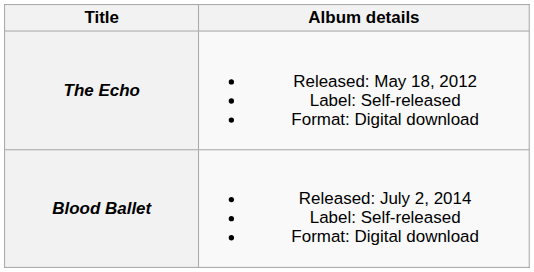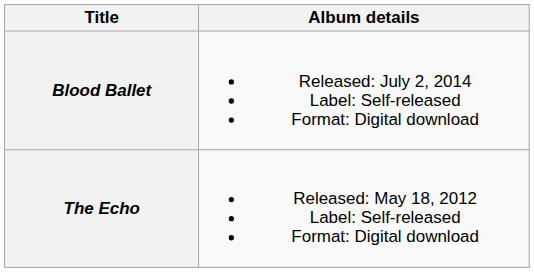 <table class="wikitable plainrowheaders" style="text-align:center;">
 <tr>
 <th scope="col" style="width:11em;">Title</th>
 <th scope="col" style="width:19em;">Album details</th>
 </tr>
 <tr>
+<th scope="row"><em>Blood Ballet</em></th>
+<td><br><ul><li>Released: July 2, 2014</li><li>Label: Self-released</li><li>Format: Digital download</li></ul></td>
+</tr>
+<tr>
 <th scope="row"><em>The Echo</em></th>
 <td><br><ul><li>Released: May 18, 2012</li><li>Label: Self-released</li><li>Format: Digital download</li></ul></td>
 </tr>
-<tr>
-<th scope="row"><em>Blood Ballet</em></th>
-<td><br><ul><li>Released: July 2, 2014</li><li>Label: Self-released</li><li>Format: Digital download</li></ul></td>
-</tr>
 </table>
